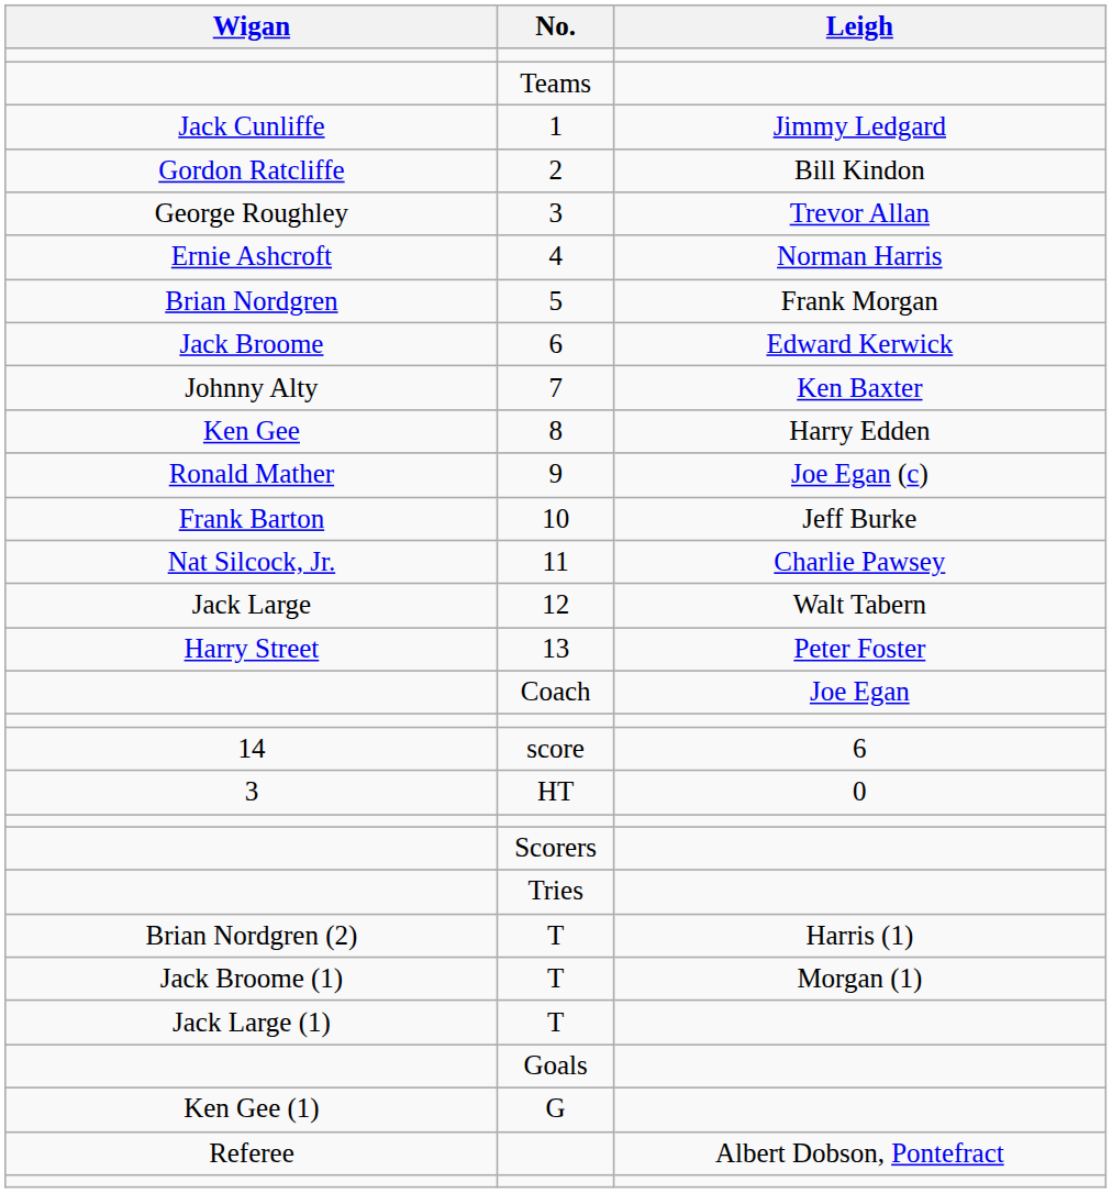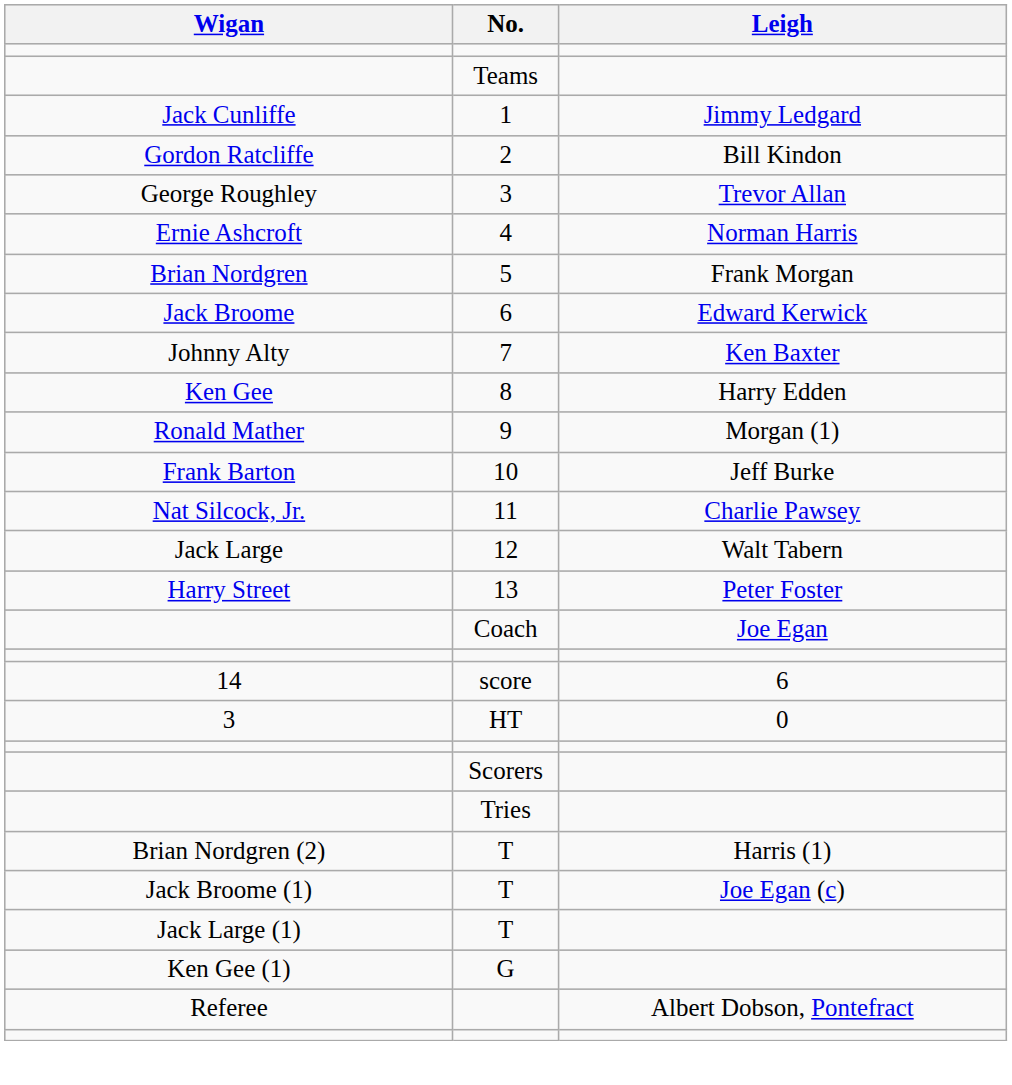 <table class="wikitable" style="text-align:center;">
 <tr>
 <th width=280 abbr="Wigan"><a href='#'>Wigan</a></th>
 <th width=60 abbr="Number">No.</th>
 <th width=280 abbr="Leigh"><a href='#'>Leigh</a></th>
 </tr>
 <tr>
 <td></td>
 <td></td>
 <td></td>
 </tr>
 <tr>
 <td></td>
 <td>Teams</td>
 <td></td>
 </tr>
 <tr>
 <td><a href='#'>Jack Cunliffe</a></td>
 <td>1</td>
 <td><a href='#'>Jimmy Ledgard</a></td>
 </tr>
 <tr>
 <td><a href='#'>Gordon Ratcliffe</a></td>
 <td>2</td>
 <td>Bill Kindon</td>
 </tr>
 <tr>
 <td>George Roughley</td>
 <td>3</td>
 <td><a href='#'>Trevor Allan</a></td>
 </tr>
 <tr>
 <td><a href='#'>Ernie Ashcroft</a></td>
 <td>4</td>
 <td><a href='#'>Norman Harris</a></td>
 </tr>
 <tr>
 <td><a href='#'>Brian Nordgren</a></td>
 <td>5</td>
 <td>Frank Morgan</td>
 </tr>
 <tr>
 <td><a href='#'>Jack Broome</a></td>
 <td>6</td>
 <td><a href='#'>Edward Kerwick</a></td>
 </tr>
 <tr>
 <td>Johnny Alty</td>
 <td>7</td>
 <td><a href='#'>Ken Baxter</a></td>
 </tr>
 <tr>
 <td><a href='#'>Ken Gee</a></td>
 <td>8</td>
 <td>Harry Edden</td>
 </tr>
 <tr>
 <td><a href='#'>Ronald Mather</a></td>
 <td>9</td>
-<td><a href='#'>Joe Egan</a> (<a href='#'>c</a>)</td>
+<td>Morgan (1)</td>
 </tr>
 <tr>
 <td><a href='#'>Frank Barton</a></td>
 <td>10</td>
 <td>Jeff Burke</td>
 </tr>
 <tr>
 <td><a href='#'>Nat Silcock, Jr.</a></td>
 <td>11</td>
 <td><a href='#'>Charlie Pawsey</a></td>
 </tr>
 <tr>
 <td>Jack Large</td>
 <td>12</td>
 <td>Walt Tabern</td>
 </tr>
 <tr>
 <td><a href='#'>Harry Street</a></td>
 <td>13</td>
 <td><a href='#'>Peter Foster</a></td>
 </tr>
 <tr>
 <td></td>
 <td>Coach</td>
 <td><a href='#'>Joe Egan</a></td>
 </tr>
 <tr>
 <td></td>
 <td></td>
 <td></td>
 </tr>
 <tr>
 <td>14</td>
 <td>score</td>
 <td>6</td>
 </tr>
 <tr>
 <td>3</td>
 <td>HT</td>
 <td>0</td>
 </tr>
 <tr>
 <td></td>
 <td></td>
 <td></td>
 </tr>
 <tr>
 <td></td>
 <td>Scorers</td>
 <td></td>
 </tr>
 <tr>
 <td></td>
 <td>Tries</td>
 <td></td>
 </tr>
 <tr>
 <td>Brian Nordgren (2)</td>
 <td>T</td>
 <td>Harris (1)</td>
 </tr>
 <tr>
 <td>Jack Broome (1)</td>
 <td>T</td>
-<td>Morgan (1)</td>
+<td><a href='#'>Joe Egan</a> (<a href='#'>c</a>)</td>
 </tr>
 <tr>
 <td>Jack Large (1)</td>
 <td>T</td>
-<td></td>
-</tr>
-<tr>
-<td></td>
-<td>Goals</td>
 <td></td>
 </tr>
 <tr>
 <td>Ken Gee (1)</td>
 <td>G</td>
 <td></td>
 </tr>
 <tr>
 <td>Referee</td>
 <td></td>
 <td>Albert Dobson, <a href='#'>Pontefract</a></td>
 </tr>
 <tr>
 <td></td>
 <td></td>
 <td></td>
 </tr>
 </table>
